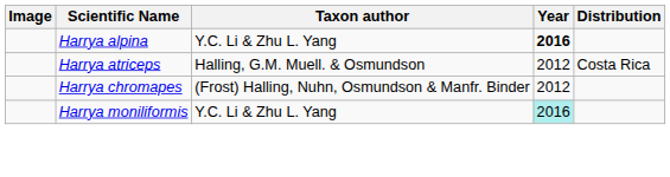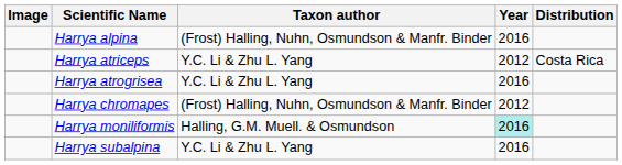 <table class="wikitable sortable">
 <tr>
 <th>Image</th>
 <th>Scientific Name</th>
 <th>Taxon author</th>
 <th>Year</th>
 <th>Distribution</th>
 </tr>
 <tr>
 <td></td>
 <td><em><a href='#'>Harrya alpina</a></em></td>
-<td>Y.C. Li & Zhu L. Yang</td>
-<td><strong>2016</strong></td>
+<td>(Frost) Halling, Nuhn, Osmundson & Manfr. Binder</td>
+<td>2016</td>
 <td></td>
 </tr>
 <tr>
 <td></td>
 <td><em><a href='#'>Harrya atriceps</a></em></td>
-<td>Halling, G.M. Muell. & Osmundson</td>
+<td>Y.C. Li & Zhu L. Yang</td>
 <td>2012</td>
 <td>Costa Rica</td>
+</tr>
+<tr>
+<td></td>
+<td><em><a href='#'>Harrya atrogrisea</a></em></td>
+<td>Y.C. Li & Zhu L. Yang</td>
+<td>2016</td>
+<td></td>
 </tr>
 <tr>
 <td></td>
 <td><em><a href='#'>Harrya chromapes</a></em></td>
 <td>(Frost) Halling, Nuhn, Osmundson & Manfr. Binder</td>
 <td>2012</td>
 <td></td>
 </tr>
 <tr>
 <td></td>
 <td><em><a href='#'>Harrya moniliformis</a></em></td>
-<td>Y.C. Li & Zhu L. Yang</td>
+<td>Halling, G.M. Muell. & Osmundson</td>
 <td style="background: paleturquoise;">2016</td>
 <td></td>
 </tr>
+<tr>
+<td></td>
+<td><em><a href='#'>Harrya subalpina</a></em></td>
+<td>Y.C. Li & Zhu L. Yang</td>
+<td>2016</td>
+<td></td>
+</tr>
 </table>
